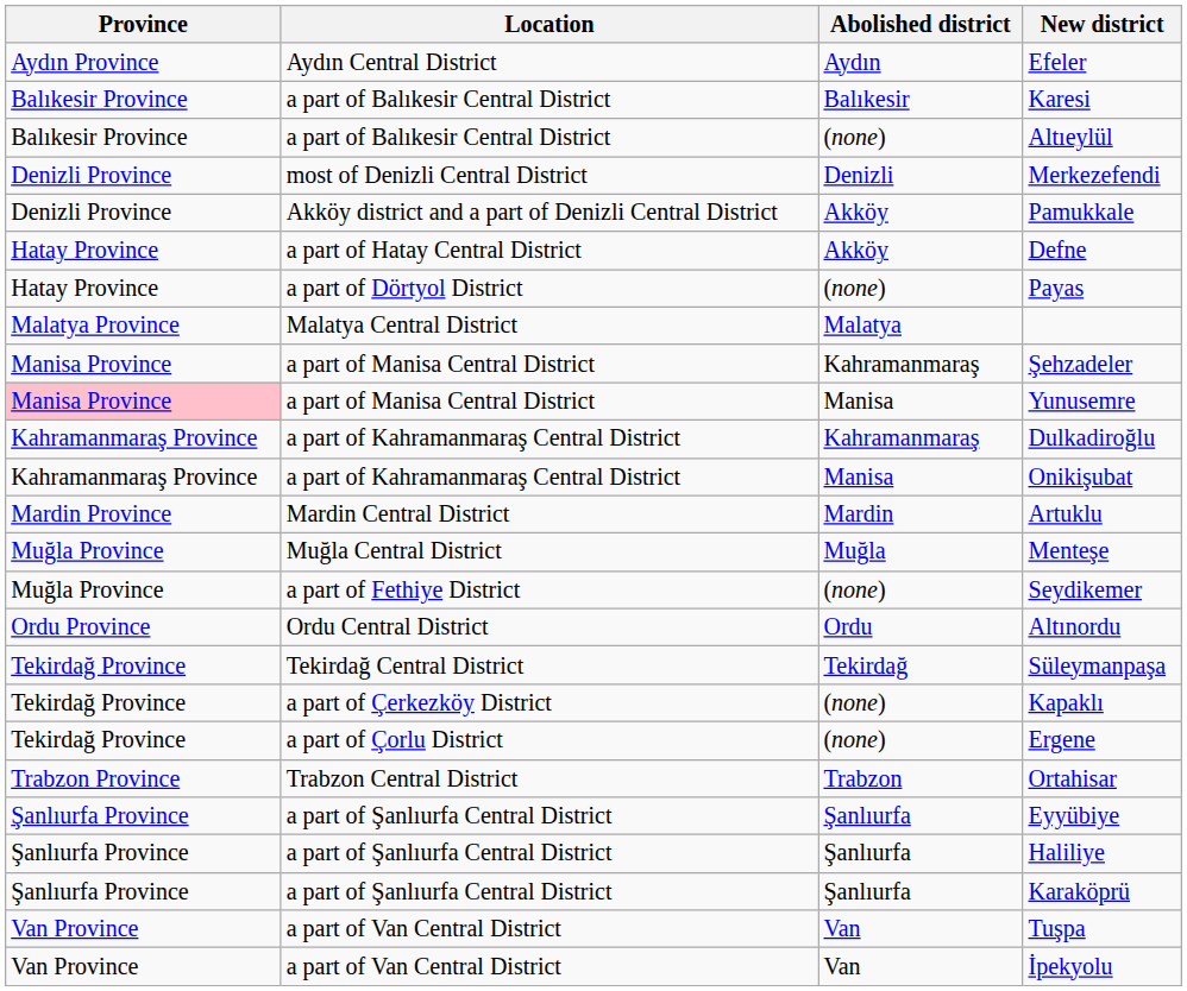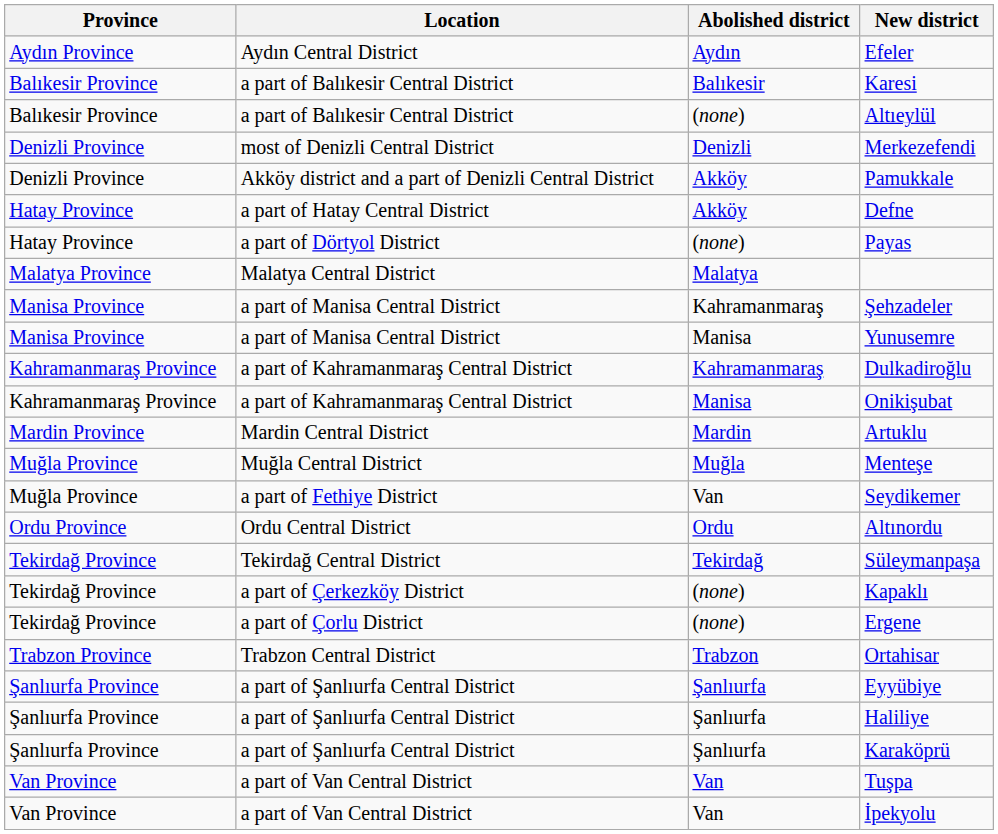 <table class="wikitable sortable" width="50%">
 <tr>
 <th>Province</th>
 <th>Location</th>
 <th>Abolished district</th>
 <th>New district</th>
 </tr>
 <tr>
 <td><a href='#'>Aydın Province</a></td>
 <td>Aydın Central District</td>
 <td><a href='#'>Aydın</a></td>
 <td><a href='#'>Efeler</a></td>
 </tr>
 <tr>
 <td><a href='#'>Balıkesir Province</a></td>
 <td>a part of Balıkesir Central District</td>
 <td><a href='#'>Balıkesir</a></td>
 <td><a href='#'>Karesi</a></td>
 </tr>
 <tr>
 <td>Balıkesir Province</td>
 <td>a part of Balıkesir Central District</td>
 <td>(<em>none</em>)</td>
 <td><a href='#'>Altıeylül</a></td>
 </tr>
 <tr>
 <td><a href='#'>Denizli Province</a></td>
 <td>most of Denizli Central District</td>
 <td><a href='#'>Denizli</a></td>
 <td><a href='#'>Merkezefendi</a></td>
 </tr>
 <tr>
 <td>Denizli Province</td>
 <td>Akköy district and a part of Denizli Central District</td>
 <td><a href='#'>Akköy</a></td>
 <td><a href='#'>Pamukkale</a></td>
 </tr>
 <tr>
 <td><a href='#'>Hatay Province</a></td>
 <td>a part of Hatay Central District</td>
 <td><a href='#'>Akköy</a></td>
 <td><a href='#'>Defne</a></td>
 </tr>
 <tr>
 <td>Hatay Province</td>
 <td>a part of <a href='#'>Dörtyol</a> District</td>
 <td>(<em>none</em>)</td>
 <td><a href='#'>Payas</a></td>
 </tr>
 <tr>
 <td><a href='#'>Malatya Province</a></td>
 <td>Malatya Central District</td>
 <td><a href='#'>Malatya</a></td>
 <td></td>
 </tr>
 <tr>
 <td><a href='#'>Manisa Province</a></td>
 <td>a part of Manisa Central District</td>
 <td>Kahramanmaraş</td>
 <td><a href='#'>Şehzadeler</a></td>
 </tr>
 <tr>
-<td style="background: pink;"><a href='#'>Manisa Province</a></td>
+<td><a href='#'>Manisa Province</a></td>
 <td>a part of Manisa Central District</td>
 <td>Manisa</td>
 <td><a href='#'>Yunusemre</a></td>
 </tr>
 <tr>
 <td><a href='#'>Kahramanmaraş Province</a></td>
 <td>a part of Kahramanmaraş Central District</td>
 <td><a href='#'>Kahramanmaraş</a></td>
 <td><a href='#'>Dulkadiroğlu</a></td>
 </tr>
 <tr>
 <td>Kahramanmaraş Province</td>
 <td>a part of Kahramanmaraş Central District</td>
 <td><a href='#'>Manisa</a></td>
 <td><a href='#'>Onikişubat</a></td>
 </tr>
 <tr>
 <td><a href='#'>Mardin Province</a></td>
 <td>Mardin Central District</td>
 <td><a href='#'>Mardin</a></td>
 <td><a href='#'>Artuklu</a></td>
 </tr>
 <tr>
 <td><a href='#'>Muğla Province</a></td>
 <td>Muğla Central District</td>
 <td><a href='#'>Muğla</a></td>
 <td><a href='#'>Menteşe</a></td>
 </tr>
 <tr>
 <td>Muğla Province</td>
 <td>a part of <a href='#'>Fethiye</a> District</td>
-<td>(<em>none</em>)</td>
+<td>Van</td>
 <td><a href='#'>Seydikemer</a></td>
 </tr>
 <tr>
 <td><a href='#'>Ordu Province</a></td>
 <td>Ordu Central District</td>
 <td><a href='#'>Ordu</a></td>
 <td><a href='#'>Altınordu</a></td>
 </tr>
 <tr>
 <td><a href='#'>Tekirdağ Province</a></td>
 <td>Tekirdağ Central District</td>
 <td><a href='#'>Tekirdağ</a></td>
 <td><a href='#'>Süleymanpaşa</a></td>
 </tr>
 <tr>
 <td>Tekirdağ Province</td>
 <td>a part of <a href='#'>Çerkezköy</a> District</td>
 <td>(<em>none</em>)</td>
 <td><a href='#'>Kapaklı</a></td>
 </tr>
 <tr>
 <td>Tekirdağ Province</td>
 <td>a part of <a href='#'>Çorlu</a> District</td>
 <td>(<em>none</em>)</td>
 <td><a href='#'>Ergene</a></td>
 </tr>
 <tr>
 <td><a href='#'>Trabzon Province</a></td>
 <td>Trabzon Central District</td>
 <td><a href='#'>Trabzon</a></td>
 <td><a href='#'>Ortahisar</a></td>
 </tr>
 <tr>
 <td><a href='#'>Şanlıurfa Province</a></td>
 <td>a part of Şanlıurfa Central District</td>
 <td><a href='#'>Şanlıurfa</a></td>
 <td><a href='#'>Eyyübiye</a></td>
 </tr>
 <tr>
 <td>Şanlıurfa Province</td>
 <td>a part of Şanlıurfa Central District</td>
 <td>Şanlıurfa</td>
 <td><a href='#'>Haliliye</a></td>
 </tr>
 <tr>
 <td>Şanlıurfa Province</td>
 <td>a part of Şanlıurfa Central District</td>
 <td>Şanlıurfa</td>
 <td><a href='#'>Karaköprü</a></td>
 </tr>
 <tr>
 <td><a href='#'>Van Province</a></td>
 <td>a part of Van Central District</td>
 <td><a href='#'>Van</a></td>
 <td><a href='#'>Tuşpa</a></td>
 </tr>
 <tr>
 <td>Van Province</td>
 <td>a part of Van Central District</td>
 <td>Van</td>
 <td><a href='#'>İpekyolu</a></td>
 </tr>
 </table>
